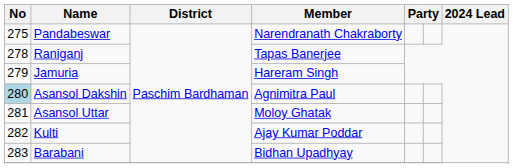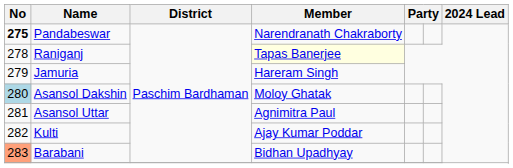 <table class="wikitable sortable">
 <tr>
 <th>No</th>
 <th>Name</th>
 <th>District</th>
 <th>Member</th>
 <th colspan="2">Party</th>
 <th colspan="2">2024 Lead</th>
 </tr>
 <tr>
-<td>275</td>
+<td><strong>275</strong></td>
 <td><a href='#'>Pandabeswar</a></td>
 <td rowspan="7"><a href='#'>Paschim Bardhaman</a></td>
 <td><a href='#'>Narendranath Chakraborty</a></td>
 <td></td>
 <td></td>
 </tr>
 <tr>
 <td>278</td>
 <td><a href='#'>Raniganj</a></td>
-<td><a href='#'>Tapas Banerjee</a></td>
+<td style="background: lightyellow;"><a href='#'>Tapas Banerjee</a></td>
 </tr>
 <tr>
 <td>279</td>
 <td><a href='#'>Jamuria</a></td>
 <td><a href='#'>Hareram Singh</a></td>
 </tr>
 <tr>
 <td style="background: lightblue;">280</td>
 <td><a href='#'>Asansol Dakshin</a></td>
-<td><a href='#'>Agnimitra Paul</a></td>
+<td><a href='#'>Moloy Ghatak</a></td>
 <td></td>
 <td></td>
 </tr>
 <tr>
 <td>281</td>
 <td><a href='#'>Asansol Uttar</a></td>
-<td><a href='#'>Moloy Ghatak</a></td>
+<td><a href='#'>Agnimitra Paul</a></td>
 <td></td>
 <td></td>
 </tr>
 <tr>
 <td>282</td>
 <td><a href='#'>Kulti</a></td>
 <td><a href='#'>Ajay Kumar Poddar</a></td>
 <td></td>
 <td></td>
 </tr>
 <tr>
-<td>283</td>
+<td style="background: lightsalmon;">283</td>
 <td><a href='#'>Barabani</a></td>
 <td><a href='#'>Bidhan Upadhyay</a></td>
 <td></td>
 <td></td>
 </tr>
 <tr>
 </tr>
 </table>
